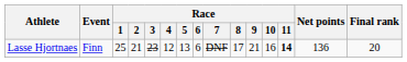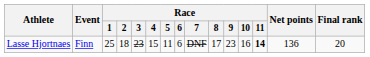 <table class="wikitable" style="font-size:90%">
 <tr>
 <th rowspan="2">Athlete</th>
 <th rowspan="2">Event</th>
 <th colspan=11>Race</th>
 <th rowspan=2>Net points</th>
 <th rowspan=2>Final rank</th>
 </tr>
 <tr style="font-size:95%">
 <th>1</th>
 <th>2</th>
 <th>3</th>
 <th>4</th>
 <th>5</th>
 <th>6</th>
 <th>7</th>
 <th>8</th>
 <th>9</th>
 <th>10</th>
 <th>11</th>
 </tr>
 <tr align=center>
 <td align=left><a href='#'>Lasse Hjortnaes</a></td>
 <td align=left><a href='#'>Finn</a></td>
 <td>25</td>
-<td>21</td>
+<td>18</td>
 <td><s>23</s></td>
-<td>12</td>
-<td>13</td>
+<td>15</td>
+<td>11</td>
 <td>6</td>
 <td><s>DNF</s></td>
 <td>17</td>
-<td>21</td>
+<td>23</td>
 <td>16</td>
 <td><strong>14</strong></td>
 <td>136</td>
 <td>20</td>
 </tr>
 </table>
